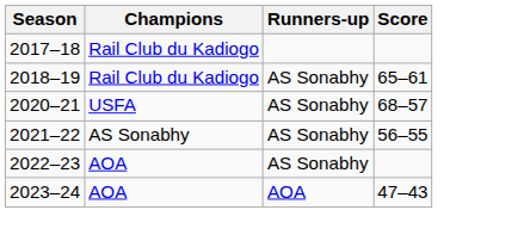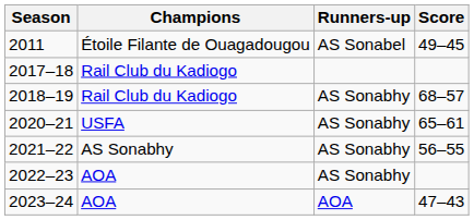 <table class="wikitable">
 <tr>
 <th>Season</th>
 <th>Champions</th>
 <th>Runners-up</th>
 <th>Score</th>
+</tr>
+<tr>
+<td>2011</td>
+<td>Étoile Filante de Ouagadougou</td>
+<td>AS Sonabel</td>
+<td>49–45</td>
 </tr>
 <tr>
 <td>2017–18</td>
 <td><a href='#'>Rail Club du Kadiogo</a></td>
 <td></td>
 <td></td>
 </tr>
 <tr>
 <td>2018–19</td>
 <td><a href='#'>Rail Club du Kadiogo</a></td>
 <td>AS Sonabhy</td>
-<td>65–61</td>
+<td>68–57</td>
 </tr>
 <tr>
 <td>2020–21</td>
 <td><a href='#'>USFA</a></td>
 <td>AS Sonabhy</td>
-<td>68–57</td>
+<td>65–61</td>
 </tr>
 <tr>
 <td>2021–22</td>
 <td>AS Sonabhy</td>
 <td>AS Sonabhy</td>
 <td>56–55</td>
 </tr>
 <tr>
 <td>2022–23</td>
 <td><a href='#'>AOA</a></td>
 <td>AS Sonabhy</td>
 <td></td>
 </tr>
 <tr>
 <td>2023–24</td>
 <td><a href='#'>AOA</a></td>
 <td><a href='#'>AOA</a></td>
 <td>47–43</td>
 </tr>
 </table>
